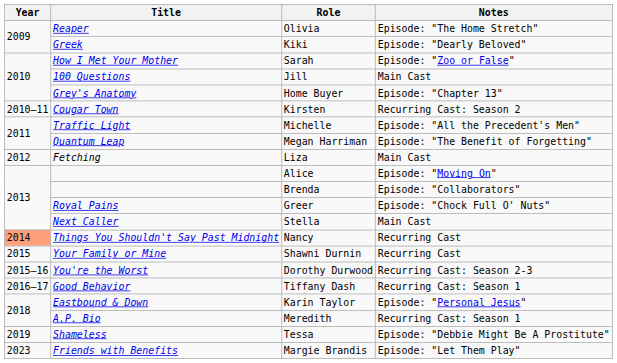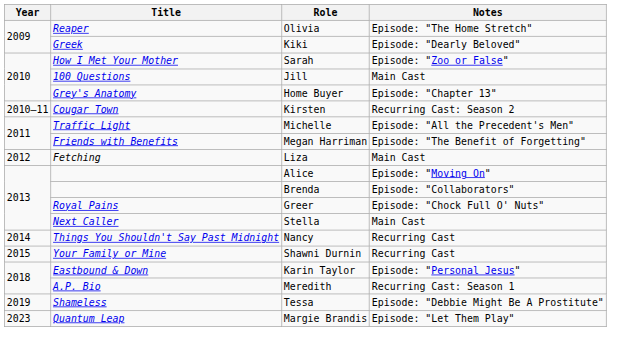 <table class="wikitable sortable">
 <tr>
 <th>Year</th>
 <th>Title</th>
 <th>Role</th>
 <th>Notes</th>
 </tr>
 <tr>
 <td rowspan="2">2009</td>
 <td><em><a href='#'>Reaper</a></em></td>
 <td>Olivia</td>
 <td>Episode: "The Home Stretch"</td>
 </tr>
 <tr>
 <td><em><a href='#'>Greek</a></em></td>
 <td>Kiki</td>
 <td>Episode: "Dearly Beloved"</td>
 </tr>
 <tr>
 <td rowspan="3">2010</td>
 <td><em><a href='#'>How I Met Your Mother</a></em></td>
 <td>Sarah</td>
 <td>Episode: "<a href='#'>Zoo or False</a>"</td>
 </tr>
 <tr>
 <td><em><a href='#'>100 Questions</a></em></td>
 <td>Jill</td>
 <td>Main Cast</td>
 </tr>
 <tr>
 <td><em><a href='#'>Grey's Anatomy</a></em></td>
 <td>Home Buyer</td>
 <td>Episode: "Chapter 13"</td>
 </tr>
 <tr>
 <td>2010–11</td>
 <td><em><a href='#'>Cougar Town</a></em></td>
 <td>Kirsten</td>
 <td>Recurring Cast: Season 2</td>
 </tr>
 <tr>
 <td rowspan="2">2011</td>
 <td><em><a href='#'>Traffic Light</a></em></td>
 <td>Michelle</td>
 <td>Episode: "All the Precedent's Men"</td>
 </tr>
 <tr>
-<td><em><a href='#'>Quantum Leap</a></em></td>
+<td><em><a href='#'>Friends with Benefits</a></em></td>
 <td>Megan Harriman</td>
 <td>Episode: "The Benefit of Forgetting"</td>
 </tr>
 <tr>
 <td>2012</td>
 <td><em>Fetching</em></td>
 <td>Liza</td>
 <td>Main Cast</td>
 </tr>
 <tr>
 <td rowspan="4">2013</td>
 <td><em></em></td>
 <td>Alice</td>
 <td>Episode: "<a href='#'>Moving On</a>"</td>
 </tr>
 <tr>
 <td><em></em></td>
 <td>Brenda</td>
 <td>Episode: "Collaborators"</td>
 </tr>
 <tr>
 <td><em><a href='#'>Royal Pains</a></em></td>
 <td>Greer</td>
 <td>Episode: "Chock Full O' Nuts"</td>
 </tr>
 <tr>
 <td><em><a href='#'>Next Caller</a></em></td>
 <td>Stella</td>
 <td>Main Cast</td>
 </tr>
 <tr>
-<td style="background: lightsalmon;">2014</td>
+<td>2014</td>
 <td><em><a href='#'>Things You Shouldn't Say Past Midnight</a></em></td>
 <td>Nancy</td>
 <td>Recurring Cast</td>
 </tr>
 <tr>
 <td>2015</td>
 <td><em><a href='#'>Your Family or Mine</a></em></td>
 <td>Shawni Durnin</td>
 <td>Recurring Cast</td>
-</tr>
-<tr>
-<td>2015–16</td>
-<td><em><a href='#'>You're the Worst</a></em></td>
-<td>Dorothy Durwood</td>
-<td>Recurring Cast: Season 2-3</td>
-</tr>
-<tr>
-<td>2016–17</td>
-<td><em><a href='#'>Good Behavior</a></em></td>
-<td>Tiffany Dash</td>
-<td>Recurring Cast: Season 1</td>
 </tr>
 <tr>
 <td rowspan="2">2018</td>
 <td><em><a href='#'>Eastbound & Down</a></em></td>
 <td>Karin Taylor</td>
 <td>Episode: "<a href='#'>Personal Jesus</a>"</td>
 </tr>
 <tr>
 <td><em><a href='#'>A.P. Bio</a></em></td>
 <td>Meredith</td>
 <td>Recurring Cast: Season 1</td>
 </tr>
 <tr>
 <td>2019</td>
 <td><em><a href='#'>Shameless</a></em></td>
 <td>Tessa</td>
 <td>Episode: "Debbie Might Be A Prostitute"</td>
 </tr>
 <tr>
 <td>2023</td>
-<td><em><a href='#'>Friends with Benefits</a></em></td>
+<td><em><a href='#'>Quantum Leap</a></em></td>
 <td>Margie Brandis</td>
 <td>Episode: "Let Them Play"</td>
 </tr>
 </table>
